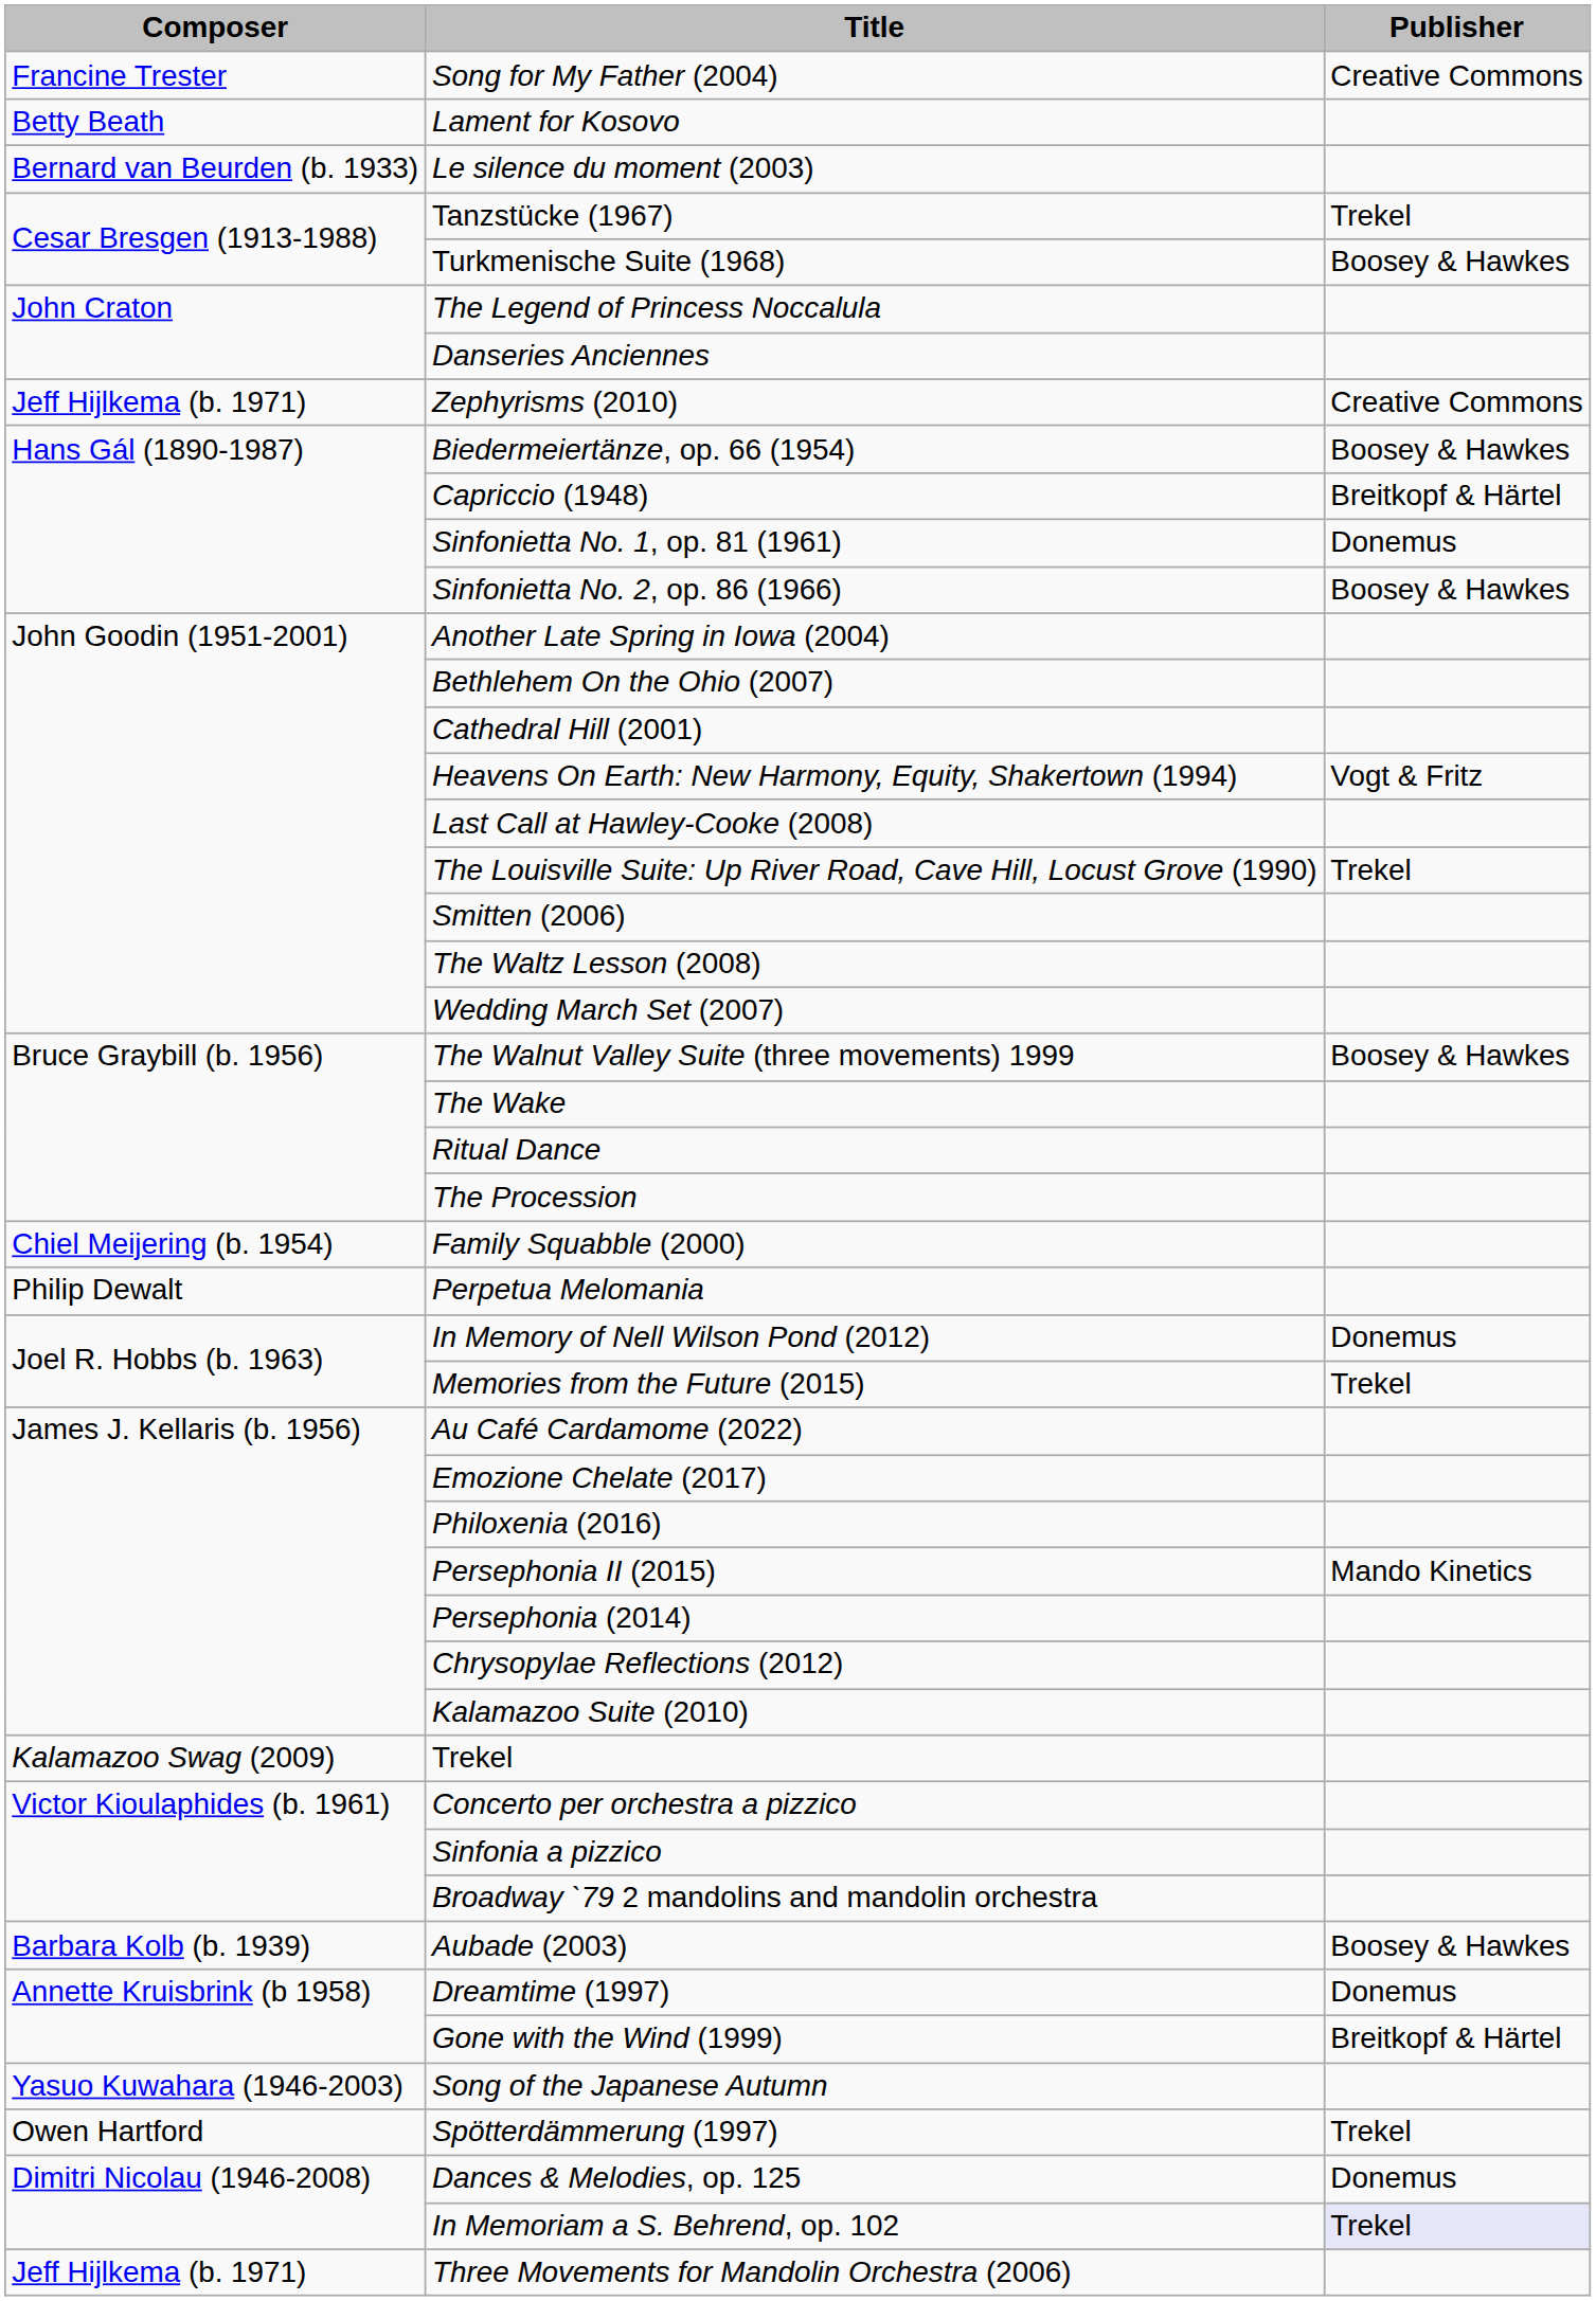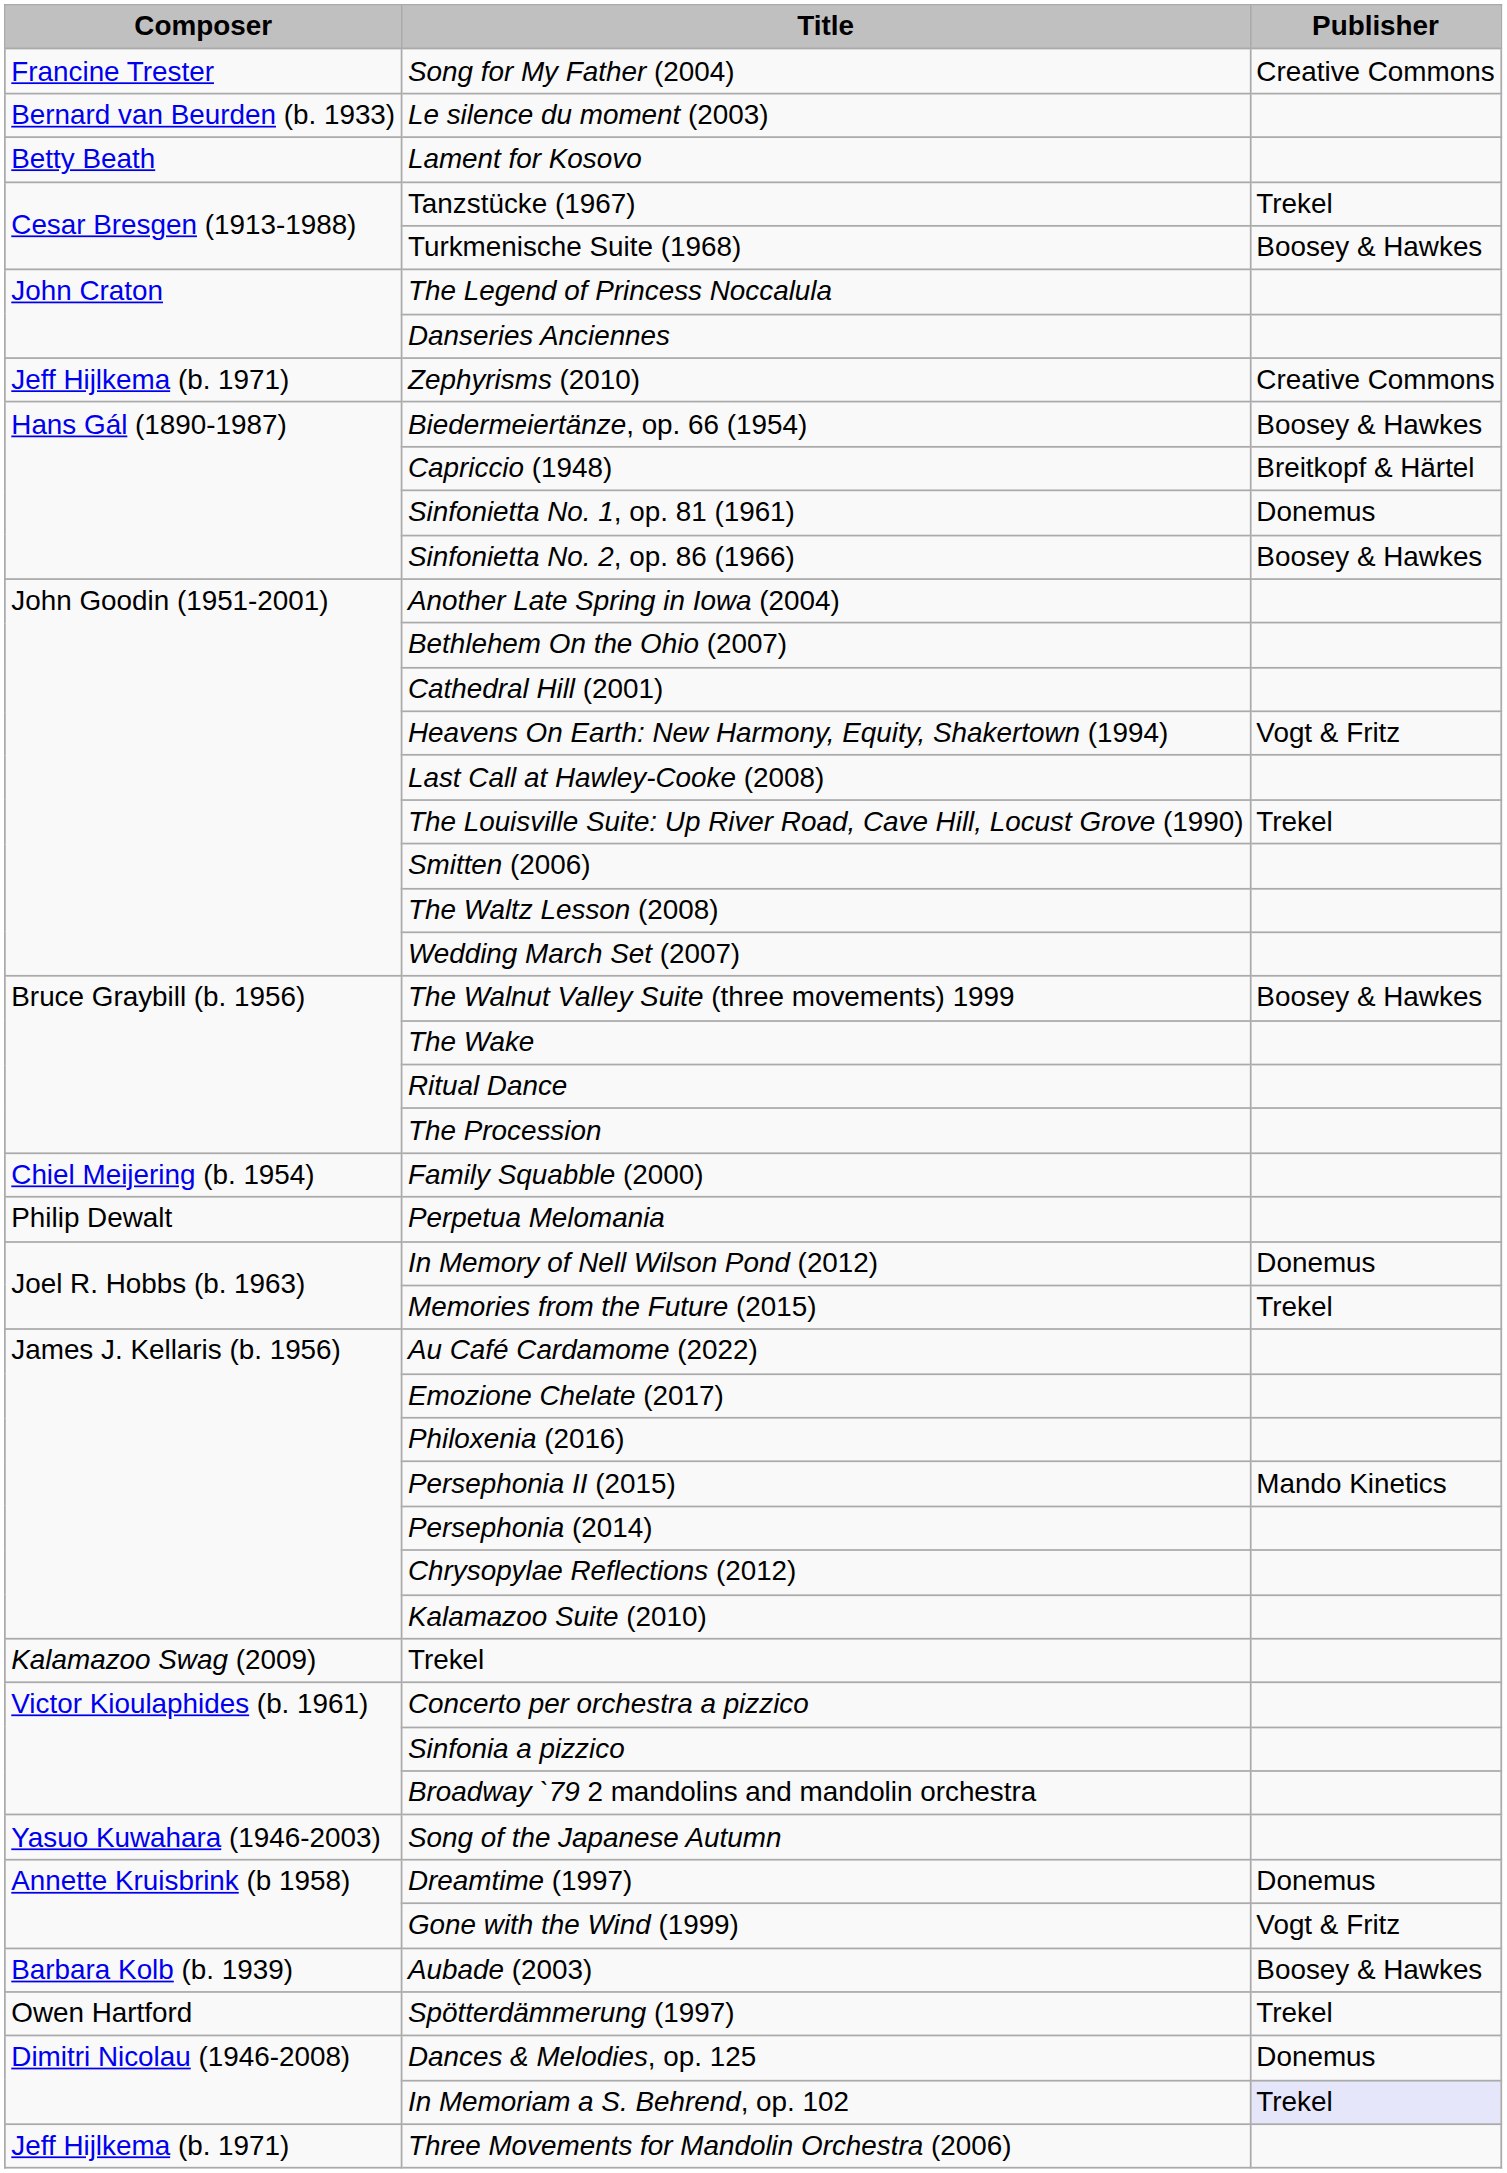 <table class="wikitable">
 <tr>
 <th style="background-color:silver;">Composer</th>
 <th style="background-color:silver;">Title</th>
 <th style="background-color:silver;">Publisher</th>
 </tr>
 <tr>
 <td><a href='#'>Francine Trester</a></td>
 <td><em>Song for My Father</em> (2004)</td>
 <td>Creative Commons</td>
 </tr>
 <tr>
-<td><a href='#'>Betty Beath</a></td>
-<td><em>Lament for Kosovo</em></td>
+<td><a href='#'>Bernard van Beurden</a> (b. 1933)</td>
+<td><em>Le silence du moment</em> (2003)</td>
 <td> </td>
 </tr>
 <tr>
-<td><a href='#'>Bernard van Beurden</a> (b. 1933)</td>
-<td><em>Le silence du moment</em> (2003)</td>
+<td><a href='#'>Betty Beath</a></td>
+<td><em>Lament for Kosovo</em></td>
 <td> </td>
 </tr>
 <tr>
 <td rowspan="2"><a href='#'>Cesar Bresgen</a> (1913-1988)</td>
 <td>Tanzstücke (1967)</td>
 <td>Trekel</td>
 </tr>
 <tr>
 <td>Turkmenische Suite (1968)</td>
 <td>Boosey & Hawkes</td>
 </tr>
 <tr>
 <td rowspan="2" valign="top"><a href='#'>John Craton</a></td>
 <td><em>The Legend of Princess Noccalula</em></td>
 <td> </td>
 </tr>
 <tr>
 <td><em>Danseries Anciennes</em></td>
 <td> </td>
 </tr>
 <tr>
 <td><a href='#'>Jeff Hijlkema</a> (b. 1971)</td>
 <td><em>Zephyrisms</em> (2010)</td>
 <td>Creative Commons</td>
 </tr>
 <tr>
 <td rowspan="4" valign="top"><a href='#'>Hans Gál</a> (1890-1987)</td>
 <td><em>Biedermeiertänze</em>, op. 66 (1954)</td>
 <td>Boosey & Hawkes</td>
 </tr>
 <tr>
 <td><em>Capriccio</em> (1948)</td>
 <td>Breitkopf & Härtel</td>
 </tr>
 <tr>
 <td><em>Sinfonietta No. 1</em>, op. 81 (1961)</td>
 <td>Donemus</td>
 </tr>
 <tr>
 <td><em>Sinfonietta No. 2</em>, op. 86 (1966)</td>
 <td>Boosey & Hawkes</td>
 </tr>
 <tr>
 <td rowspan="9" valign="top">John Goodin (1951-2001)</td>
 <td><em>Another Late Spring in Iowa</em> (2004)</td>
 <td> </td>
 </tr>
 <tr>
 <td><em>Bethlehem On the Ohio</em> (2007)</td>
 <td> </td>
 </tr>
 <tr>
 <td><em>Cathedral Hill</em> (2001)</td>
 <td> </td>
 </tr>
 <tr>
 <td><em>Heavens On Earth: New Harmony, Equity, Shakertown</em> (1994)</td>
 <td>Vogt & Fritz</td>
 </tr>
 <tr>
 <td><em>Last Call at Hawley-Cooke</em> (2008)</td>
 <td> </td>
 </tr>
 <tr>
 <td><em>The Louisville Suite: Up River Road, Cave Hill, Locust Grove</em> (1990)</td>
 <td>Trekel</td>
 </tr>
 <tr>
 <td><em>Smitten</em> (2006)</td>
 <td> </td>
 </tr>
 <tr>
 <td><em>The Waltz Lesson</em> (2008)</td>
 <td> </td>
 </tr>
 <tr>
 <td><em>Wedding March Set</em> (2007)</td>
 <td> </td>
 </tr>
 <tr>
 <td rowspan="4" valign="top">Bruce Graybill (b. 1956)</td>
 <td><em>The Walnut Valley Suite</em> (three movements) 1999</td>
 <td>Boosey & Hawkes</td>
 </tr>
 <tr>
 <td><em>The Wake</em></td>
 <td> </td>
 </tr>
 <tr>
 <td><em>Ritual Dance</em></td>
 <td> </td>
 </tr>
 <tr>
 <td><em>The Procession</em></td>
 <td> </td>
 </tr>
 <tr>
 <td><a href='#'>Chiel Meijering</a> (b. 1954)</td>
 <td><em>Family Squabble</em> (2000)</td>
 <td> </td>
 </tr>
 <tr>
 <td>Philip Dewalt</td>
 <td><em>Perpetua Melomania</em></td>
 <td></td>
 </tr>
 <tr>
 <td rowspan="2">Joel R. Hobbs (b. 1963)</td>
 <td><em>In Memory of Nell Wilson Pond</em> (2012)</td>
 <td>Donemus</td>
 </tr>
 <tr>
 <td><em>Memories from the Future</em> (2015)</td>
 <td>Trekel</td>
 </tr>
 <tr>
 <td rowspan="7" valign="top">James J. Kellaris (b. 1956)</td>
 <td><em>Au Café Cardamome</em> (2022)</td>
 <td> </td>
 </tr>
 <tr>
 <td><em>Emozione Chelate</em> (2017)</td>
 <td> </td>
 </tr>
 <tr>
 <td><em>Philoxenia</em> (2016)</td>
 <td> </td>
 </tr>
 <tr>
 <td><em>Persephonia II</em> (2015)</td>
 <td>Mando Kinetics</td>
 </tr>
 <tr>
 <td><em>Persephonia</em> (2014)</td>
 <td> </td>
 </tr>
 <tr>
 <td><em>Chrysopylae Reflections</em> (2012)</td>
 <td> </td>
 </tr>
 <tr>
 <td><em>Kalamazoo Suite</em> (2010)</td>
 <td> </td>
 </tr>
 <tr>
 <td><em>Kalamazoo Swag</em> (2009)</td>
 <td>Trekel</td>
 </tr>
 <tr>
 <td rowspan="3" valign="top"><a href='#'>Victor Kioulaphides</a> (b. 1961)</td>
 <td><em>Concerto per orchestra a pizzico</em></td>
 <td> </td>
 </tr>
 <tr>
 <td><em>Sinfonia a pizzico</em></td>
 <td> </td>
 </tr>
 <tr>
 <td><em>Broadway `79</em> 2 mandolins and mandolin orchestra</td>
 <td> </td>
 </tr>
 <tr>
-<td><a href='#'>Barbara Kolb</a> (b. 1939)</td>
-<td><em>Aubade</em> (2003)</td>
-<td>Boosey & Hawkes</td>
+<td><a href='#'>Yasuo Kuwahara</a> (1946-2003)</td>
+<td><em>Song of the Japanese Autumn</em></td>
+<td> </td>
 </tr>
 <tr>
 <td rowspan="2" valign="top"><a href='#'>Annette Kruisbrink</a> (b 1958)</td>
 <td><em>Dreamtime</em> (1997)</td>
 <td>Donemus</td>
 </tr>
 <tr>
 <td><em>Gone with the Wind</em> (1999)</td>
-<td>Breitkopf & Härtel</td>
+<td>Vogt & Fritz</td>
 </tr>
 <tr>
-<td><a href='#'>Yasuo Kuwahara</a> (1946-2003)</td>
-<td><em>Song of the Japanese Autumn</em></td>
-<td> </td>
+<td><a href='#'>Barbara Kolb</a> (b. 1939)</td>
+<td><em>Aubade</em> (2003)</td>
+<td>Boosey & Hawkes</td>
 </tr>
 <tr>
 <td>Owen Hartford</td>
 <td><em>Spötterdämmerung</em> (1997)</td>
 <td>Trekel</td>
 </tr>
 <tr>
 <td rowspan="2" valign="top"><a href='#'>Dimitri Nicolau</a> (1946-2008)</td>
 <td><em>Dances & Melodies</em>, op. 125</td>
 <td>Donemus</td>
 </tr>
 <tr>
 <td><em>In Memoriam a S. Behrend</em>, op. 102</td>
 <td style="background: lavender;">Trekel</td>
 </tr>
 <tr>
 <td><a href='#'>Jeff Hijlkema</a> (b. 1971)</td>
 <td><em>Three Movements for Mandolin Orchestra</em> (2006)</td>
 <td> </td>
 </tr>
 </table>
